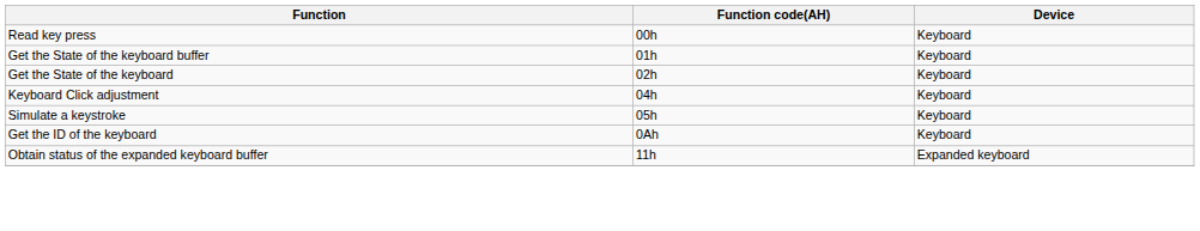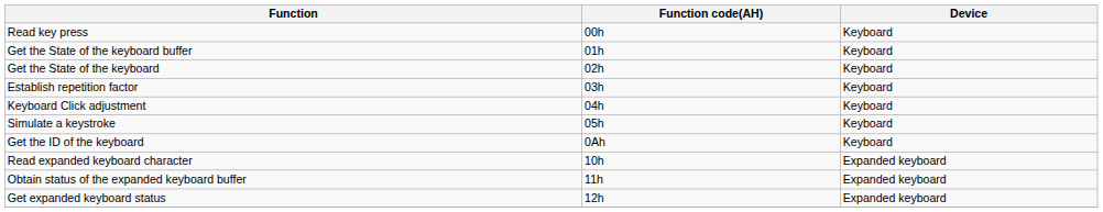 <table class = "wikitable" align = "center" border = "1" cellpadding = "3" cellspacing ="0" width = "95%">
 <tr>
 <th>Function</th>
 <th>Function code(AH)</th>
 <th>Device</th>
 </tr>
 <tr>
 <td>Read key press</td>
 <td>00h</td>
 <td>Keyboard</td>
 </tr>
 <tr>
 <td>Get the State of the keyboard buffer</td>
 <td>01h</td>
 <td>Keyboard</td>
 </tr>
 <tr>
 <td>Get the State of the keyboard</td>
 <td>02h</td>
 <td>Keyboard</td>
 </tr>
 <tr>
+<td>Establish repetition factor</td>
+<td>03h</td>
+<td>Keyboard</td>
+</tr>
+<tr>
 <td>Keyboard Click adjustment</td>
 <td>04h</td>
 <td>Keyboard</td>
 </tr>
 <tr>
 <td>Simulate a keystroke</td>
 <td>05h</td>
 <td>Keyboard</td>
 </tr>
 <tr>
 <td>Get the ID of the keyboard</td>
 <td>0Ah</td>
 <td>Keyboard</td>
 </tr>
 <tr>
+<td>Read expanded keyboard character</td>
+<td>10h</td>
+<td>Expanded keyboard</td>
+</tr>
+<tr>
 <td>Obtain status of the expanded keyboard buffer</td>
 <td>11h</td>
 <td>Expanded keyboard</td>
 </tr>
 <tr>
+<td>Get expanded keyboard status</td>
+<td>12h</td>
+<td>Expanded keyboard</td>
+</tr>
+<tr>
 </tr>
 </table>
